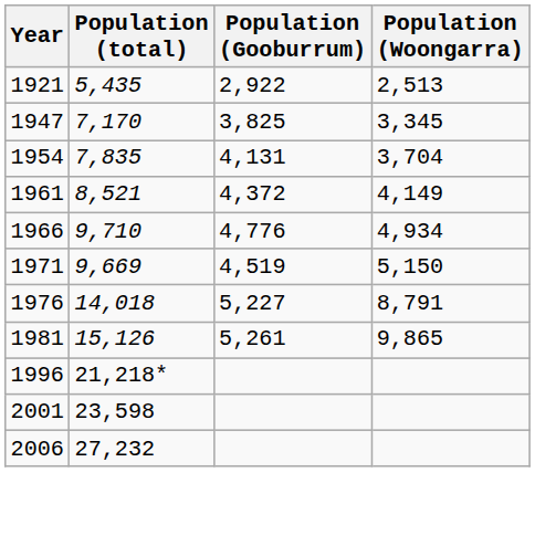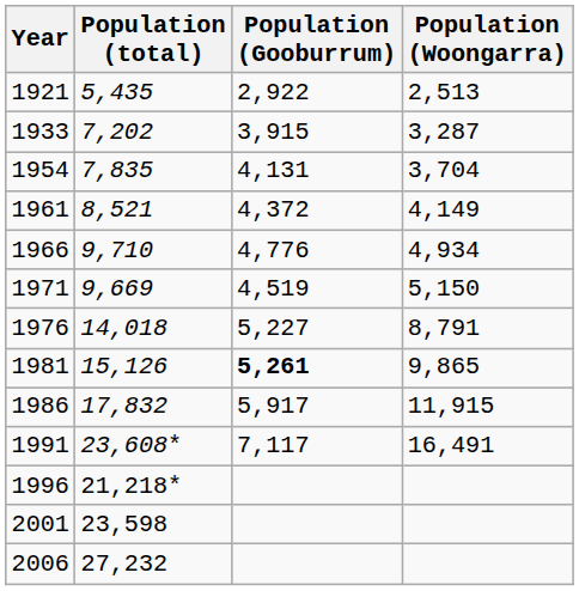 <table class="wikitable">
 <tr>
 <th>Year</th>
 <th>Population<br>(total)</th>
 <th>Population<br>(Gooburrum)</th>
 <th>Population<br>(Woongarra)</th>
 </tr>
 <tr>
 <td>1921</td>
 <td><em>5,435</em></td>
 <td>2,922</td>
 <td>2,513</td>
 </tr>
 <tr>
-<td>1947</td>
-<td><em>7,170</em></td>
-<td>3,825</td>
-<td>3,345</td>
+<td>1933</td>
+<td><em>7,202</em></td>
+<td>3,915</td>
+<td>3,287</td>
 </tr>
 <tr>
 <td>1954</td>
 <td><em>7,835</em></td>
 <td>4,131</td>
 <td>3,704</td>
 </tr>
 <tr>
 <td>1961</td>
 <td><em>8,521</em></td>
 <td>4,372</td>
 <td>4,149</td>
 </tr>
 <tr>
 <td>1966</td>
 <td><em>9,710</em></td>
 <td>4,776</td>
 <td>4,934</td>
 </tr>
 <tr>
 <td>1971</td>
 <td><em>9,669</em></td>
 <td>4,519</td>
 <td>5,150</td>
 </tr>
 <tr>
 <td>1976</td>
 <td><em>14,018</em></td>
 <td>5,227</td>
 <td>8,791</td>
 </tr>
 <tr>
 <td>1981</td>
 <td><em>15,126</em></td>
-<td>5,261</td>
+<td><strong>5,261</strong></td>
 <td>9,865</td>
+</tr>
+<tr>
+<td>1986</td>
+<td><em>17,832</em></td>
+<td>5,917</td>
+<td>11,915</td>
+</tr>
+<tr>
+<td>1991</td>
+<td><em>23,608</em>*</td>
+<td>7,117</td>
+<td>16,491</td>
 </tr>
 <tr>
 <td>1996</td>
 <td>21,218*</td>
 <td></td>
 <td></td>
 </tr>
 <tr>
 <td>2001</td>
 <td>23,598</td>
 <td></td>
 <td></td>
 </tr>
 <tr>
 <td>2006</td>
 <td>27,232</td>
 <td></td>
 <td></td>
 </tr>
 </table>
